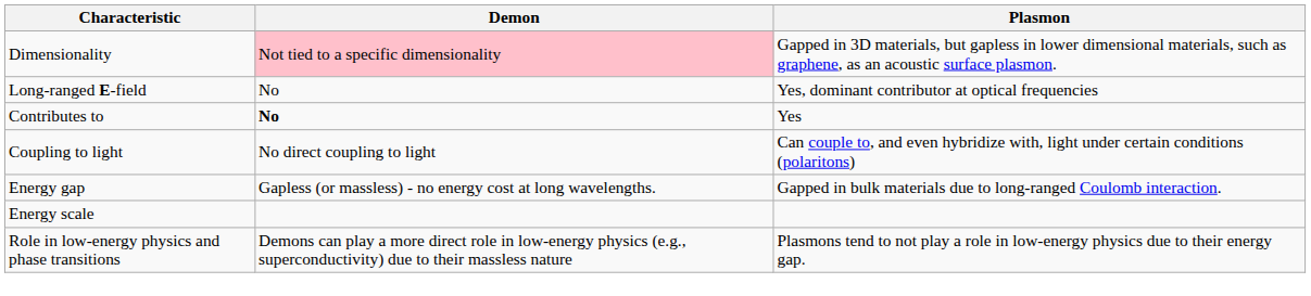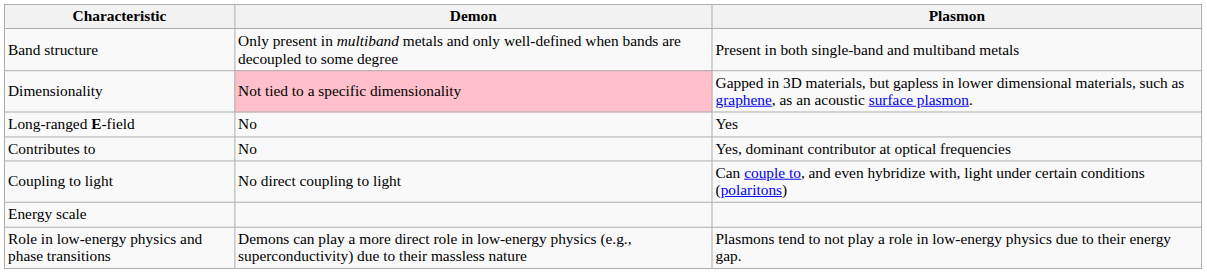 <table class="wikitable">
 <tr>
 <th>Characteristic</th>
 <th>Demon</th>
 <th>Plasmon</th>
+</tr>
+<tr>
+<td>Band structure</td>
+<td>Only present in <em>multiband</em> metals and only well-defined when bands are decoupled to some degree</td>
+<td>Present in both single-band and multiband metals</td>
 </tr>
 <tr>
 <td>Dimensionality</td>
 <td style="background: pink;">Not tied to a specific dimensionality</td>
 <td>Gapped in 3D materials, but gapless in lower dimensional materials, such as <a href='#'>graphene</a>, as an acoustic <a href='#'>surface plasmon</a>.</td>
 </tr>
 <tr>
 <td>Long-ranged <strong>E</strong>-field</td>
 <td>No</td>
-<td>Yes, dominant contributor at optical frequencies</td>
+<td>Yes</td>
 </tr>
 <tr>
 <td>Contributes to <strong></strong></td>
-<td><strong>No</strong></td>
-<td>Yes</td>
+<td>No</td>
+<td>Yes, dominant contributor at optical frequencies</td>
 </tr>
 <tr>
 <td>Coupling to light</td>
 <td>No direct coupling to light</td>
 <td>Can <a href='#'>couple to</a>, and even hybridize with, light under certain conditions (<a href='#'>polaritons</a>)</td>
-</tr>
-<tr>
-<td>Energy gap</td>
-<td>Gapless (or massless) - no energy cost at long wavelengths.</td>
-<td>Gapped in bulk materials due to long-ranged <a href='#'>Coulomb interaction</a>.</td>
 </tr>
 <tr>
 <td>Energy scale</td>
 <td></td>
 <td></td>
 </tr>
 <tr>
 <td>Role in low-energy physics and phase transitions</td>
 <td>Demons can play a more direct role in low-energy physics (e.g., superconductivity) due to their massless nature</td>
 <td>Plasmons tend to not play a role in low-energy physics due to their energy gap.</td>
 </tr>
 </table>
